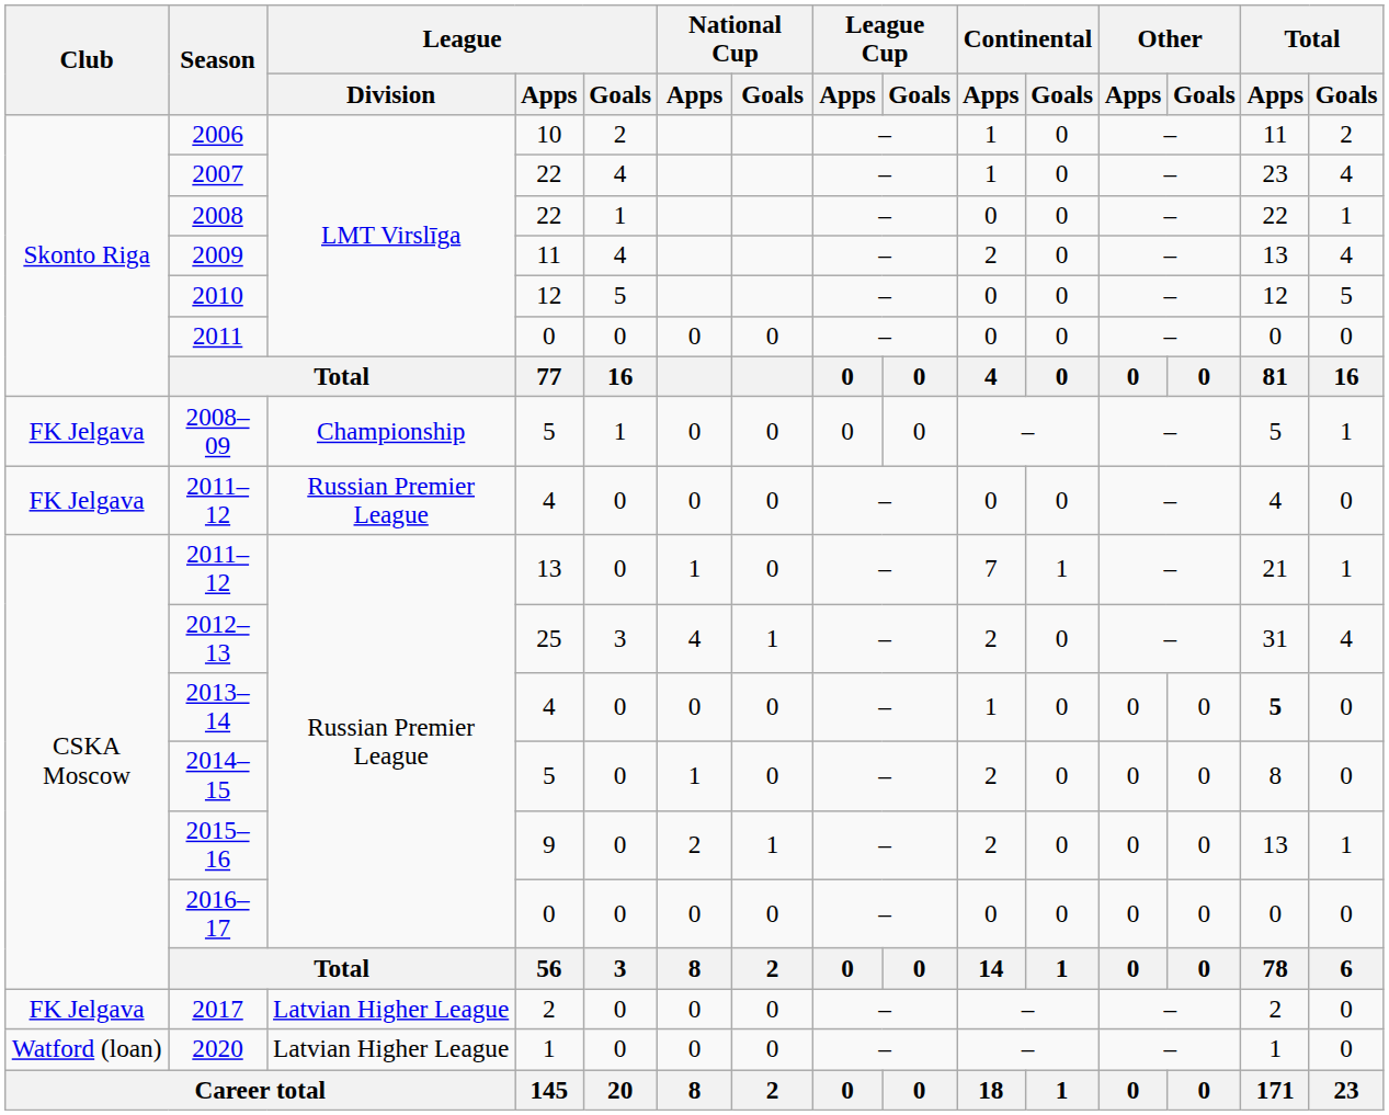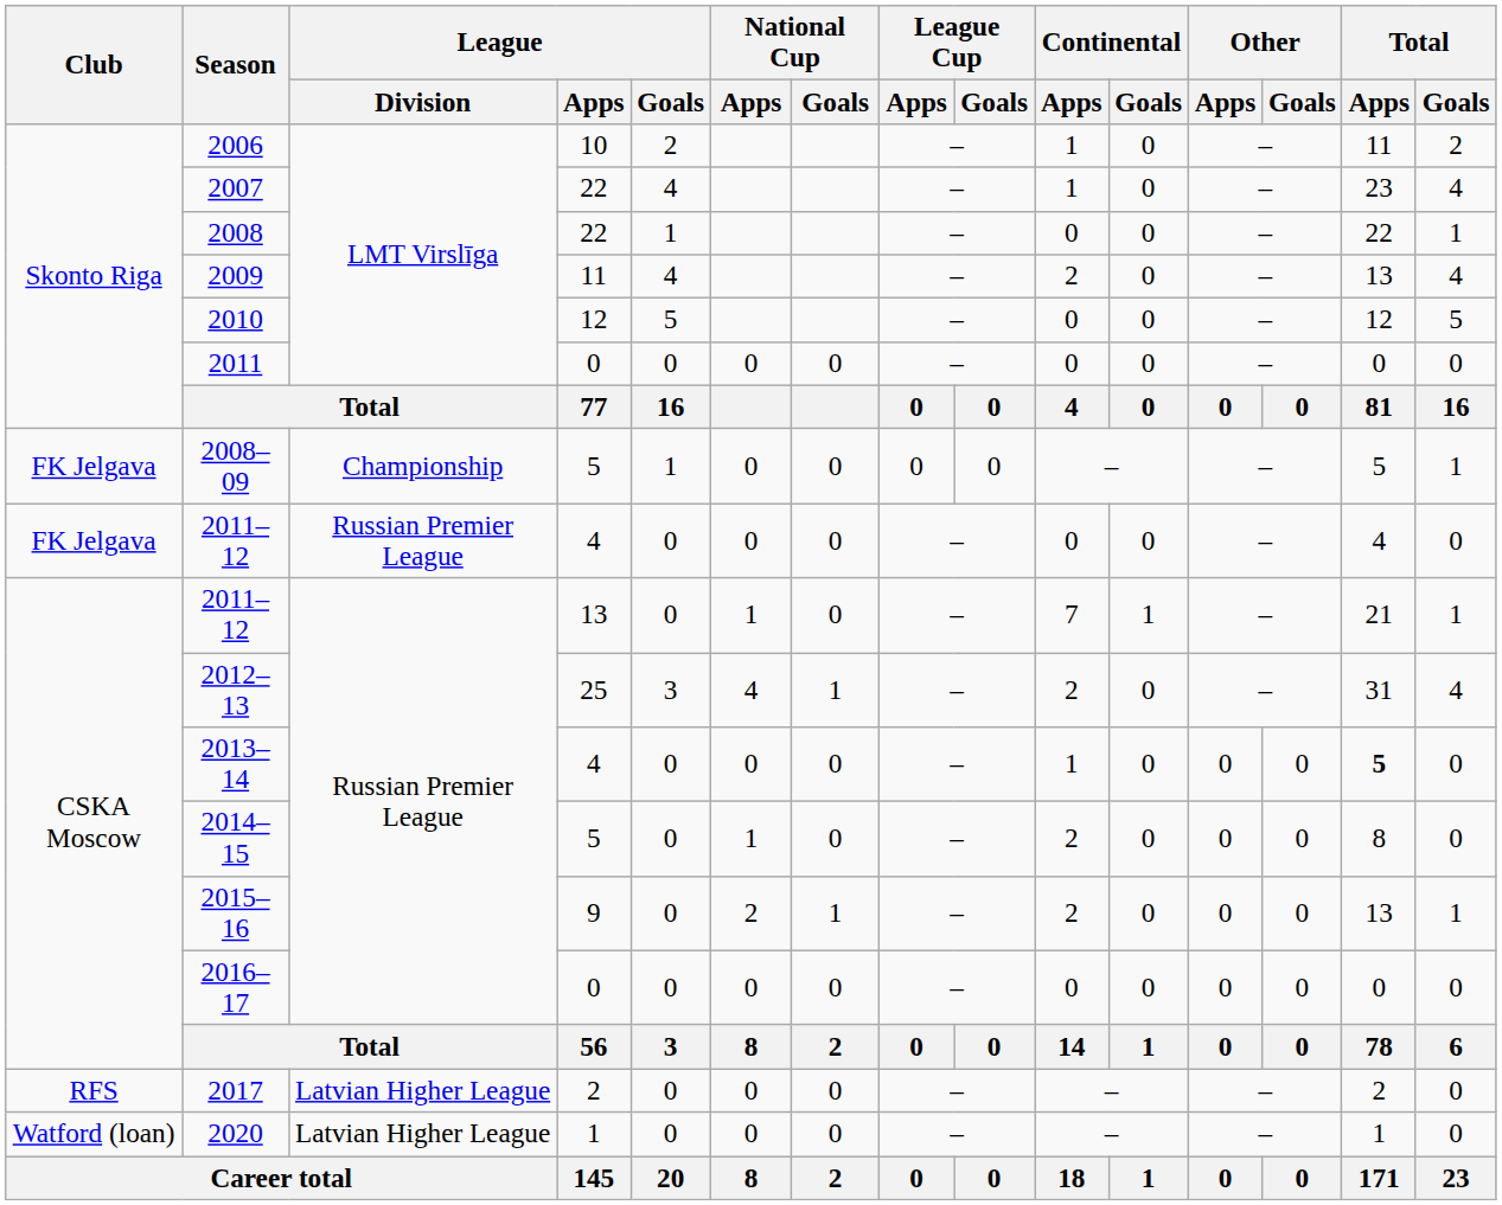 <table class="wikitable" style="text-align:center">
 <tr>
 <th rowspan="2">Club</th>
 <th rowspan="2">Season</th>
 <th colspan="3">League</th>
 <th colspan="2">National Cup</th>
 <th colspan="2">League Cup</th>
 <th colspan="2">Continental</th>
 <th colspan="2">Other</th>
 <th colspan="2">Total</th>
 </tr>
 <tr>
 <th>Division</th>
 <th>Apps</th>
 <th>Goals</th>
 <th>Apps</th>
 <th>Goals</th>
 <th>Apps</th>
 <th>Goals</th>
 <th>Apps</th>
 <th>Goals</th>
 <th>Apps</th>
 <th>Goals</th>
 <th>Apps</th>
 <th>Goals</th>
 </tr>
 <tr>
 <td rowspan="7"><a href='#'>Skonto Riga</a></td>
 <td><a href='#'>2006</a></td>
 <td rowspan="6"><a href='#'>LMT Virslīga</a></td>
 <td>10</td>
 <td>2</td>
 <td></td>
 <td></td>
 <td colspan="2">–</td>
 <td>1</td>
 <td>0</td>
 <td colspan="2">–</td>
 <td>11</td>
 <td>2</td>
 </tr>
 <tr>
 <td><a href='#'>2007</a></td>
 <td>22</td>
 <td>4</td>
 <td></td>
 <td></td>
 <td colspan="2">–</td>
 <td>1</td>
 <td>0</td>
 <td colspan="2">–</td>
 <td>23</td>
 <td>4</td>
 </tr>
 <tr>
 <td><a href='#'>2008</a></td>
 <td>22</td>
 <td>1</td>
 <td></td>
 <td></td>
 <td colspan="2">–</td>
 <td>0</td>
 <td>0</td>
 <td colspan="2">–</td>
 <td>22</td>
 <td>1</td>
 </tr>
 <tr>
 <td><a href='#'>2009</a></td>
 <td>11</td>
 <td>4</td>
 <td></td>
 <td></td>
 <td colspan="2">–</td>
 <td>2</td>
 <td>0</td>
 <td colspan="2">–</td>
 <td>13</td>
 <td>4</td>
 </tr>
 <tr>
 <td><a href='#'>2010</a></td>
 <td>12</td>
 <td>5</td>
 <td></td>
 <td></td>
 <td colspan="2">–</td>
 <td>0</td>
 <td>0</td>
 <td colspan="2">–</td>
 <td>12</td>
 <td>5</td>
 </tr>
 <tr>
 <td><a href='#'>2011</a></td>
 <td>0</td>
 <td>0</td>
 <td>0</td>
 <td>0</td>
 <td colspan="2">–</td>
 <td>0</td>
 <td>0</td>
 <td colspan="2">–</td>
 <td>0</td>
 <td>0</td>
 </tr>
 <tr>
 <th colspan="2">Total</th>
 <th>77</th>
 <th>16</th>
 <th></th>
 <th></th>
 <th>0</th>
 <th>0</th>
 <th>4</th>
 <th>0</th>
 <th>0</th>
 <th>0</th>
 <th>81</th>
 <th>16</th>
 </tr>
 <tr>
 <td><a href='#'>FK Jelgava</a></td>
 <td><a href='#'>2008–09</a></td>
 <td><a href='#'>Championship</a></td>
 <td>5</td>
 <td>1</td>
 <td>0</td>
 <td>0</td>
 <td>0</td>
 <td>0</td>
 <td colspan="2">–</td>
 <td colspan="2">–</td>
 <td>5</td>
 <td>1</td>
 </tr>
 <tr>
 <td><a href='#'>FK Jelgava</a></td>
 <td><a href='#'>2011–12</a></td>
 <td><a href='#'>Russian Premier League</a></td>
 <td>4</td>
 <td>0</td>
 <td>0</td>
 <td>0</td>
 <td colspan="2">–</td>
 <td>0</td>
 <td>0</td>
 <td colspan="2">–</td>
 <td>4</td>
 <td>0</td>
 </tr>
 <tr>
 <td rowspan="7">CSKA Moscow</td>
 <td><a href='#'>2011–12</a></td>
 <td rowspan="6">Russian Premier League</td>
 <td>13</td>
 <td>0</td>
 <td>1</td>
 <td>0</td>
 <td colspan="2">–</td>
 <td>7</td>
 <td>1</td>
 <td colspan="2">–</td>
 <td>21</td>
 <td>1</td>
 </tr>
 <tr>
 <td><a href='#'>2012–13</a></td>
 <td>25</td>
 <td>3</td>
 <td>4</td>
 <td>1</td>
 <td colspan="2">–</td>
 <td>2</td>
 <td>0</td>
 <td colspan="2">–</td>
 <td>31</td>
 <td>4</td>
 </tr>
 <tr>
 <td><a href='#'>2013–14</a></td>
 <td>4</td>
 <td>0</td>
 <td>0</td>
 <td>0</td>
 <td colspan="2">–</td>
 <td>1</td>
 <td>0</td>
 <td>0</td>
 <td>0</td>
 <td><strong>5</strong></td>
 <td>0</td>
 </tr>
 <tr>
 <td><a href='#'>2014–15</a></td>
 <td>5</td>
 <td>0</td>
 <td>1</td>
 <td>0</td>
 <td colspan="2">–</td>
 <td>2</td>
 <td>0</td>
 <td>0</td>
 <td>0</td>
 <td>8</td>
 <td>0</td>
 </tr>
 <tr>
 <td><a href='#'>2015–16</a></td>
 <td>9</td>
 <td>0</td>
 <td>2</td>
 <td>1</td>
 <td colspan="2">–</td>
 <td>2</td>
 <td>0</td>
 <td>0</td>
 <td>0</td>
 <td>13</td>
 <td>1</td>
 </tr>
 <tr>
 <td><a href='#'>2016–17</a></td>
 <td>0</td>
 <td>0</td>
 <td>0</td>
 <td>0</td>
 <td colspan="2">–</td>
 <td>0</td>
 <td>0</td>
 <td>0</td>
 <td>0</td>
 <td>0</td>
 <td>0</td>
 </tr>
 <tr>
 <th colspan="2">Total</th>
 <th>56</th>
 <th>3</th>
 <th>8</th>
 <th>2</th>
 <th>0</th>
 <th>0</th>
 <th>14</th>
 <th>1</th>
 <th>0</th>
 <th>0</th>
 <th>78</th>
 <th>6</th>
 </tr>
 <tr>
-<td><a href='#'>FK Jelgava</a></td>
+<td><a href='#'>RFS</a></td>
 <td><a href='#'>2017</a></td>
 <td><a href='#'>Latvian Higher League</a></td>
 <td>2</td>
 <td>0</td>
 <td>0</td>
 <td>0</td>
 <td colspan="2">–</td>
 <td colspan="2">–</td>
 <td colspan="2">–</td>
 <td>2</td>
 <td>0</td>
 </tr>
 <tr>
 <td><a href='#'>Watford</a> (loan)</td>
 <td><a href='#'>2020</a></td>
 <td>Latvian Higher League</td>
 <td>1</td>
 <td>0</td>
 <td>0</td>
 <td>0</td>
 <td colspan="2">–</td>
 <td colspan="2">–</td>
 <td colspan="2">–</td>
 <td>1</td>
 <td>0</td>
 </tr>
 <tr>
 <th colspan="3">Career total</th>
 <th>145</th>
 <th>20</th>
 <th>8</th>
 <th>2</th>
 <th>0</th>
 <th>0</th>
 <th>18</th>
 <th>1</th>
 <th>0</th>
 <th>0</th>
 <th>171</th>
 <th>23</th>
 </tr>
 </table>
